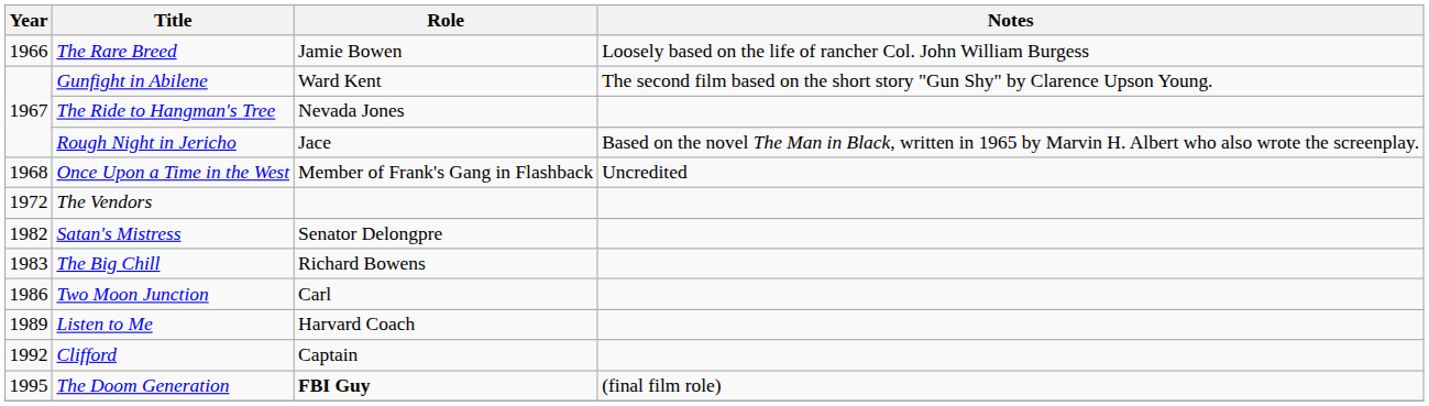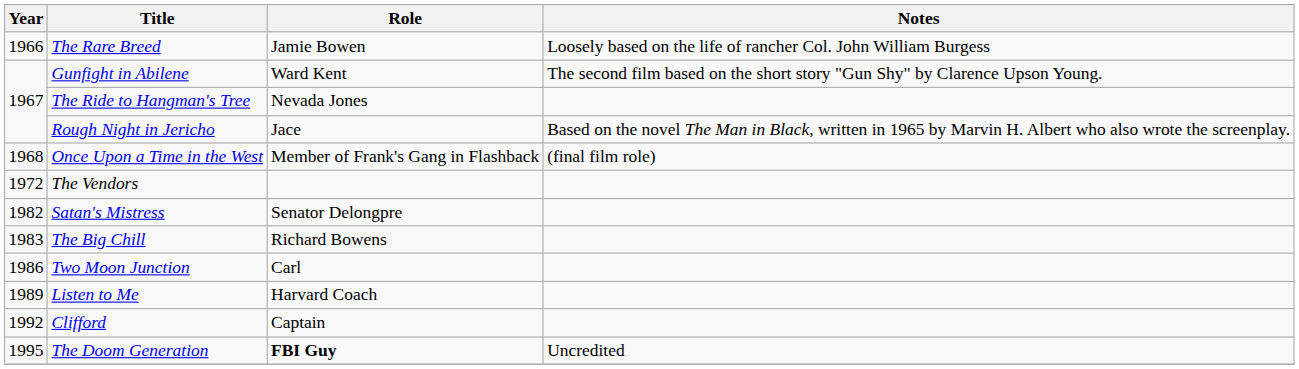 <table class="wikitable sortable">
 <tr>
 <th>Year</th>
 <th>Title</th>
 <th>Role</th>
 <th class="unsortable">Notes</th>
 </tr>
 <tr>
 <td>1966</td>
 <td><em><a href='#'>The Rare Breed</a></em></td>
 <td>Jamie Bowen</td>
 <td>Loosely based on the life of rancher Col. John William Burgess</td>
 </tr>
 <tr>
 <td rowspan=3>1967</td>
 <td><em><a href='#'>Gunfight in Abilene</a></em></td>
 <td>Ward Kent</td>
 <td>The second film based on the short story "Gun Shy" by Clarence Upson Young.</td>
 </tr>
 <tr>
 <td><em><a href='#'>The Ride to Hangman's Tree</a></em></td>
 <td>Nevada Jones</td>
 <td></td>
 </tr>
 <tr>
 <td><em><a href='#'>Rough Night in Jericho</a></em></td>
 <td>Jace</td>
 <td>Based on the novel <em>The Man in Black</em>, written in 1965 by Marvin H. Albert who also wrote the screenplay.</td>
 </tr>
 <tr>
 <td>1968</td>
 <td><em><a href='#'>Once Upon a Time in the West</a></em></td>
 <td>Member of Frank's Gang in Flashback</td>
-<td>Uncredited</td>
+<td>(final film role)</td>
 </tr>
 <tr>
 <td>1972</td>
 <td><em>The Vendors</em></td>
 <td></td>
 <td></td>
 </tr>
 <tr>
 <td>1982</td>
 <td><em><a href='#'>Satan's Mistress</a></em></td>
 <td>Senator Delongpre</td>
 <td></td>
 </tr>
 <tr>
 <td>1983</td>
 <td><em><a href='#'>The Big Chill</a></em></td>
 <td>Richard Bowens</td>
 <td></td>
 </tr>
 <tr>
 <td>1986</td>
 <td><em><a href='#'>Two Moon Junction</a></em></td>
 <td>Carl</td>
 <td></td>
 </tr>
 <tr>
 <td>1989</td>
 <td><em><a href='#'>Listen to Me</a></em></td>
 <td>Harvard Coach</td>
 <td></td>
 </tr>
 <tr>
 <td>1992</td>
 <td><em><a href='#'>Clifford</a></em></td>
 <td>Captain</td>
 <td></td>
 </tr>
 <tr>
 <td>1995</td>
 <td><em><a href='#'>The Doom Generation</a></em></td>
 <td><strong>FBI Guy</strong></td>
-<td>(final film role)</td>
+<td>Uncredited</td>
 </tr>
 <tr>
 </tr>
 </table>
